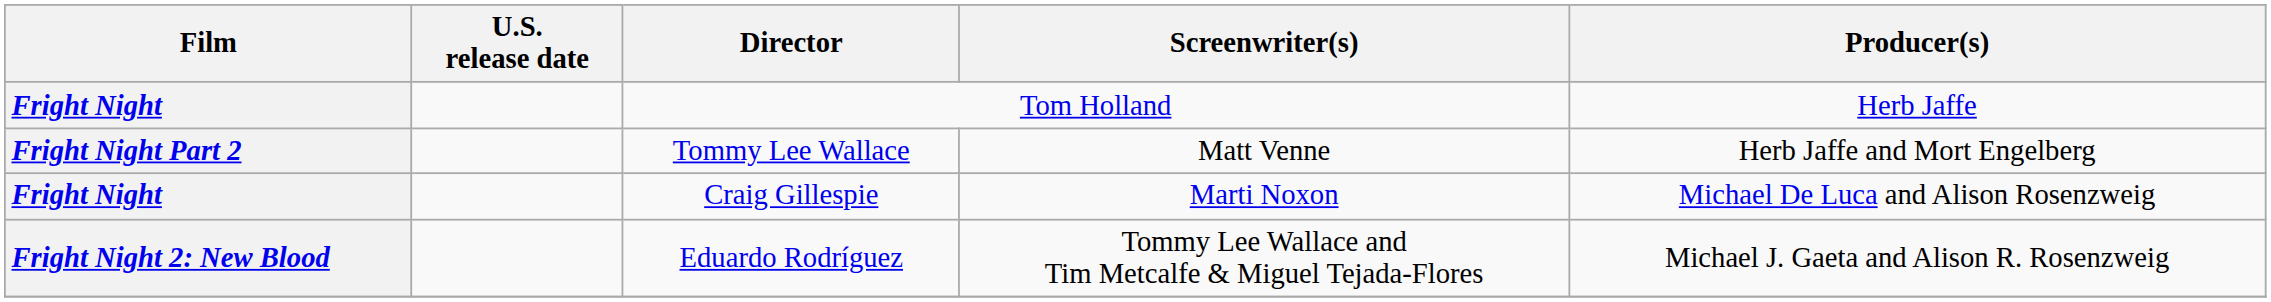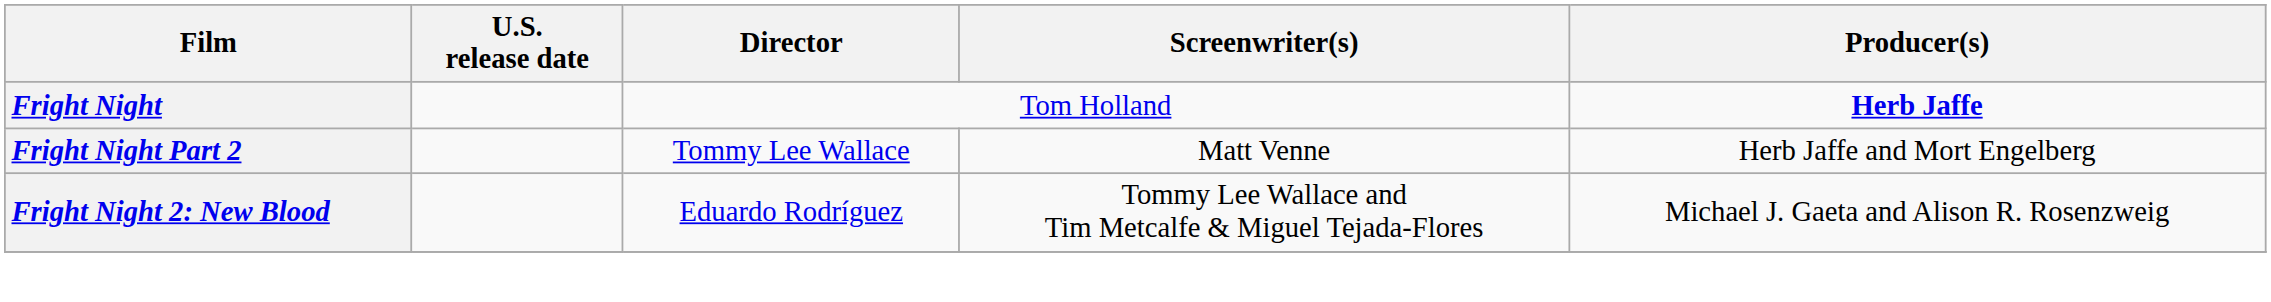 <table class="wikitable plainrowheaders" style="text-align:center" width=100%>
 <tr>
 <th scope="col" style="width:18%;">Film</th>
 <th scope="col">U.S.  <br>release date</th>
 <th scope="col">Director</th>
 <th scope="col">Screenwriter(s)</th>
 <th scope="col">Producer(s)</th>
 </tr>
 <tr>
 <th scope="row" style="text-align:left"><em><a href='#'>Fright Night</a></em></th>
 <td style="text-align:center"></td>
 <td colspan="2"><a href='#'>Tom Holland</a></td>
-<td><a href='#'>Herb Jaffe</a></td>
+<td><strong><a href='#'>Herb Jaffe</a></strong></td>
 </tr>
 <tr>
 <th scope="row" style="text-align:left"><em><a href='#'>Fright Night Part 2</a></em></th>
 <td style="text-align:center"></td>
 <td><a href='#'>Tommy Lee Wallace</a></td>
 <td>Matt Venne</td>
 <td>Herb Jaffe and Mort Engelberg</td>
-</tr>
-<tr>
-<th scope="row" style="text-align:left"><em><a href='#'>Fright Night</a></em></th>
-<td></td>
-<td><a href='#'>Craig Gillespie</a></td>
-<td><a href='#'>Marti Noxon</a></td>
-<td><a href='#'>Michael De Luca</a> and Alison Rosenzweig</td>
 </tr>
 <tr>
 <th scope="row" style="text-align:left"><em><a href='#'>Fright Night 2: New Blood</a></em></th>
 <td></td>
 <td><a href='#'>Eduardo Rodríguez</a></td>
 <td>Tommy Lee Wallace and <br>Tim Metcalfe & Miguel Tejada-Flores</td>
 <td>Michael J. Gaeta and Alison R. Rosenzweig</td>
 </tr>
 <tr>
 </tr>
 </table>
